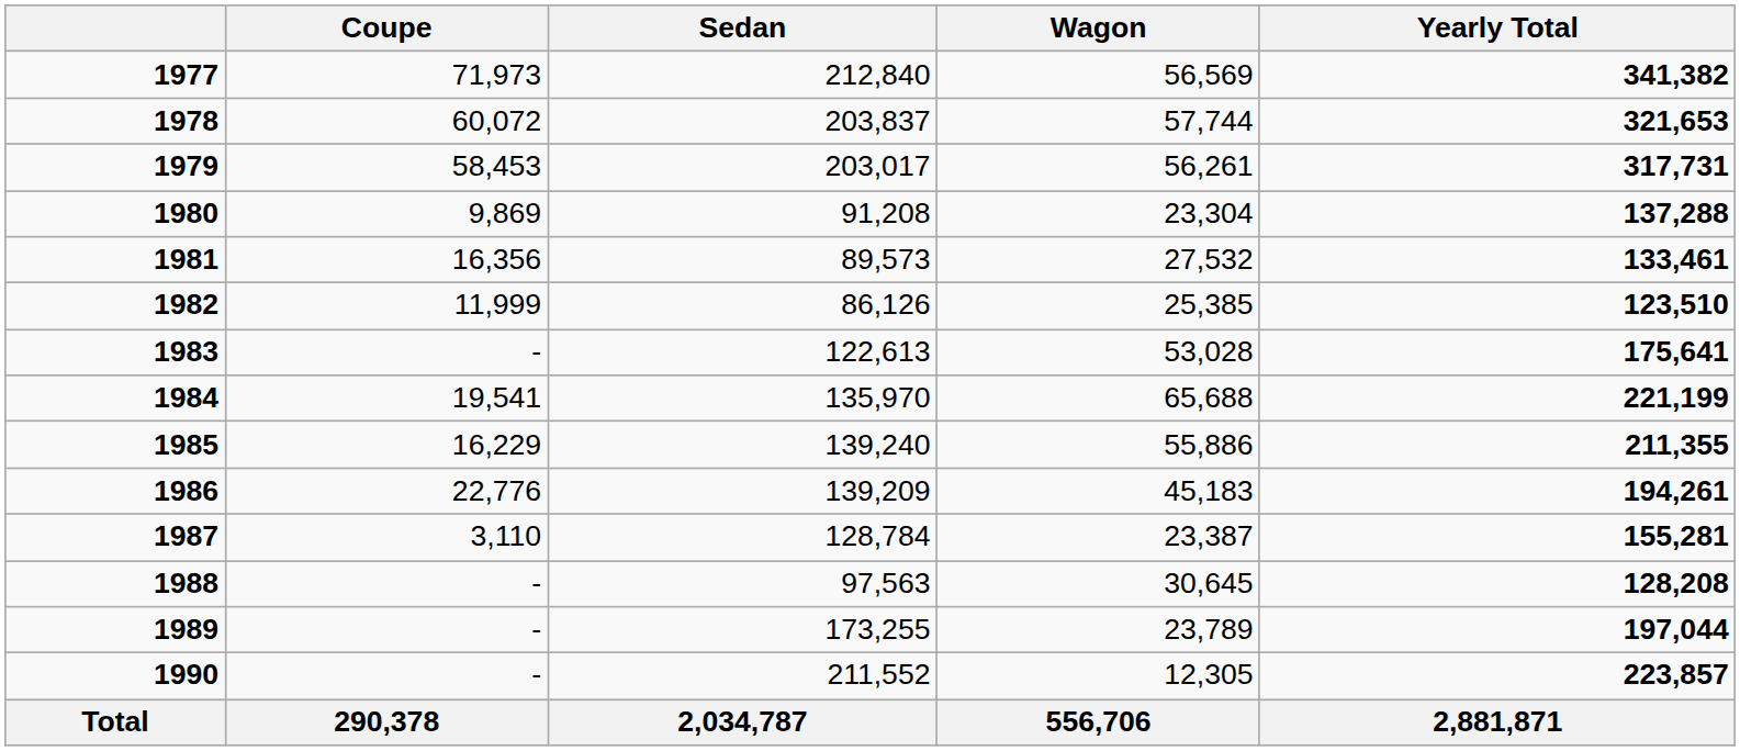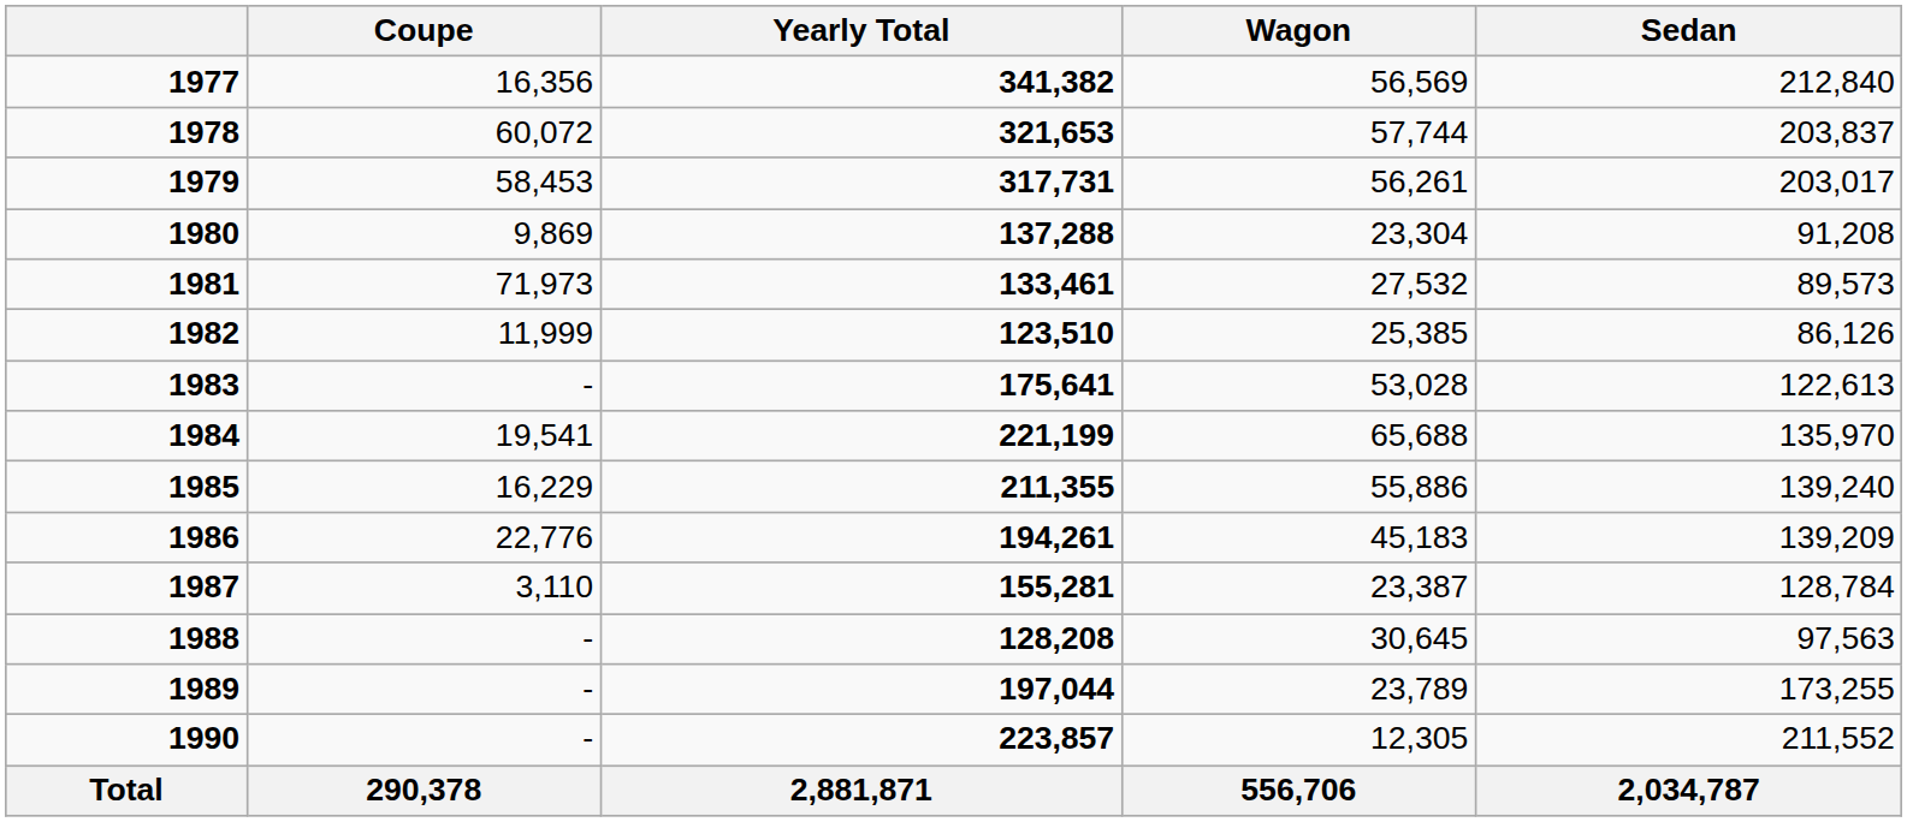 <table class="wikitable"  style="text-align:right; width:60%;">
 <tr>
 <th></th>
 <th>Coupe</th>
+<th>Yearly Total</th>
+<th>Wagon</th>
 <th>Sedan</th>
-<th>Wagon</th>
-<th>Yearly Total</th>
 </tr>
 <tr>
 <td><strong>1977</strong></td>
-<td>71,973</td>
+<td>16,356</td>
+<td><strong>341,382</strong></td>
+<td>56,569</td>
 <td>212,840</td>
-<td>56,569</td>
-<td><strong>341,382</strong></td>
 </tr>
 <tr>
 <td><strong>1978</strong></td>
 <td>60,072</td>
+<td><strong>321,653</strong></td>
+<td>57,744</td>
 <td>203,837</td>
-<td>57,744</td>
-<td><strong>321,653</strong></td>
 </tr>
 <tr>
 <td><strong>1979</strong></td>
 <td>58,453</td>
+<td><strong>317,731</strong></td>
+<td>56,261</td>
 <td>203,017</td>
-<td>56,261</td>
-<td><strong>317,731</strong></td>
 </tr>
 <tr>
 <td><strong>1980</strong></td>
 <td>9,869</td>
+<td><strong>137,288</strong></td>
+<td>23,304</td>
 <td>91,208</td>
-<td>23,304</td>
-<td><strong>137,288</strong></td>
 </tr>
 <tr>
 <td><strong>1981</strong></td>
-<td>16,356</td>
+<td>71,973</td>
+<td><strong>133,461</strong></td>
+<td>27,532</td>
 <td>89,573</td>
-<td>27,532</td>
-<td><strong>133,461</strong></td>
 </tr>
 <tr>
 <td><strong>1982</strong></td>
 <td>11,999</td>
+<td><strong>123,510</strong></td>
+<td>25,385</td>
 <td>86,126</td>
-<td>25,385</td>
-<td><strong>123,510</strong></td>
 </tr>
 <tr>
 <td><strong>1983</strong></td>
 <td>-</td>
+<td><strong>175,641</strong></td>
+<td>53,028</td>
 <td>122,613</td>
-<td>53,028</td>
-<td><strong>175,641</strong></td>
 </tr>
 <tr>
 <td><strong>1984</strong></td>
 <td>19,541</td>
+<td><strong>221,199</strong></td>
+<td>65,688</td>
 <td>135,970</td>
-<td>65,688</td>
-<td><strong>221,199</strong></td>
 </tr>
 <tr>
 <td><strong>1985</strong></td>
 <td>16,229</td>
+<td><strong>211,355</strong></td>
+<td>55,886</td>
 <td>139,240</td>
-<td>55,886</td>
-<td><strong>211,355</strong></td>
 </tr>
 <tr>
 <td><strong>1986</strong></td>
 <td>22,776</td>
+<td><strong>194,261</strong></td>
+<td>45,183</td>
 <td>139,209</td>
-<td>45,183</td>
-<td><strong>194,261</strong></td>
 </tr>
 <tr>
 <td><strong>1987</strong></td>
 <td>3,110</td>
+<td><strong>155,281</strong></td>
+<td>23,387</td>
 <td>128,784</td>
-<td>23,387</td>
-<td><strong>155,281</strong></td>
 </tr>
 <tr>
 <td><strong>1988</strong></td>
 <td>-</td>
+<td><strong>128,208</strong></td>
+<td>30,645</td>
 <td>97,563</td>
-<td>30,645</td>
-<td><strong>128,208</strong></td>
 </tr>
 <tr>
 <td><strong>1989</strong></td>
 <td>-</td>
+<td><strong>197,044</strong></td>
+<td>23,789</td>
 <td>173,255</td>
-<td>23,789</td>
-<td><strong>197,044</strong></td>
 </tr>
 <tr>
 <td><strong>1990</strong></td>
 <td>-</td>
+<td><strong>223,857</strong></td>
+<td>12,305</td>
 <td>211,552</td>
-<td>12,305</td>
-<td><strong>223,857</strong></td>
 </tr>
 <tr>
 <th>Total</th>
 <th>290,378</th>
+<th>2,881,871</th>
+<th>556,706</th>
 <th>2,034,787</th>
-<th>556,706</th>
-<th>2,881,871</th>
 </tr>
 </table>
